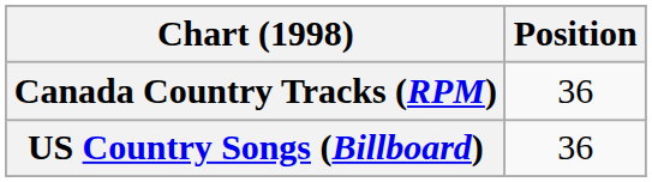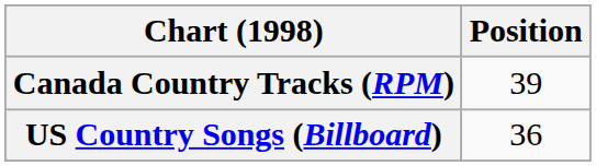 <table class="wikitable sortable plainrowheaders">
 <tr>
 <th scope="col">Chart (1998)</th>
 <th scope="col">Position</th>
 </tr>
 <tr>
 <th scope="row">Canada Country Tracks (<em><a href='#'>RPM</a></em>)</th>
-<td align="center">36</td>
+<td align="center">39</td>
 </tr>
 <tr>
 <th scope="row">US <a href='#'>Country Songs</a> (<em><a href='#'>Billboard</a></em>)</th>
 <td align="center">36</td>
 </tr>
 </table>
